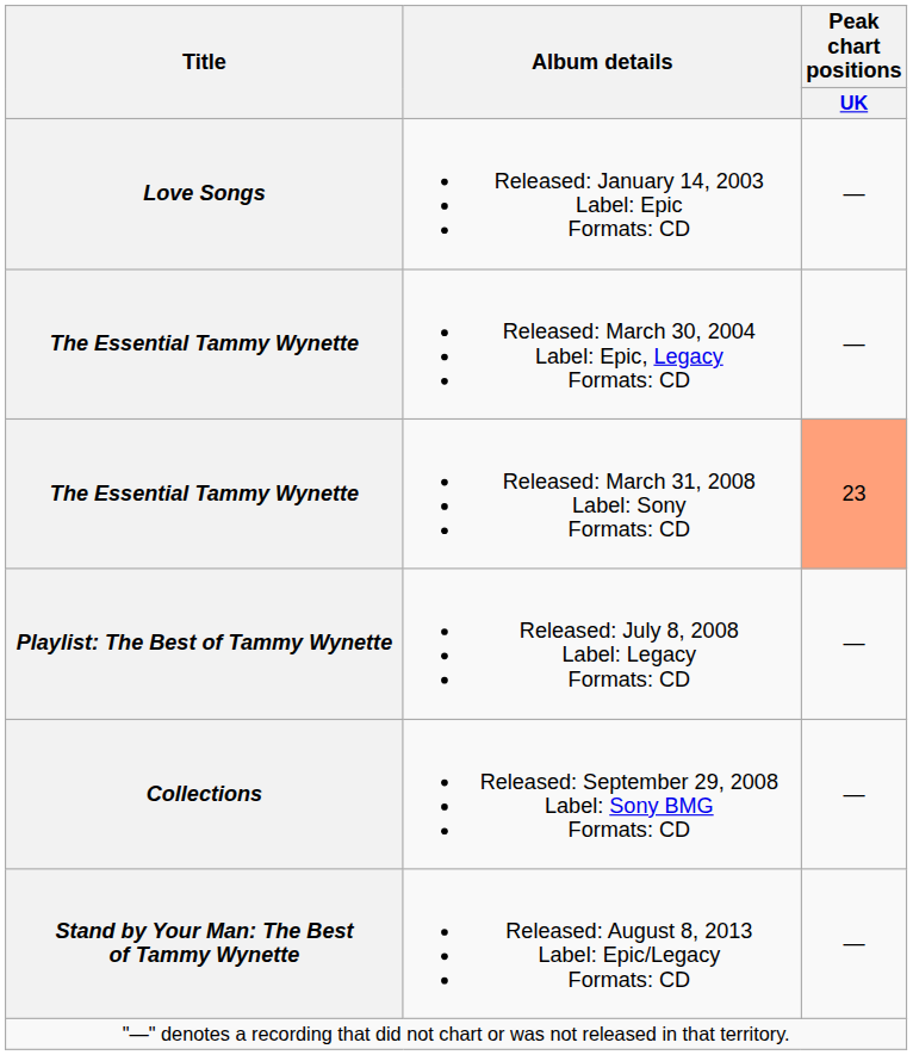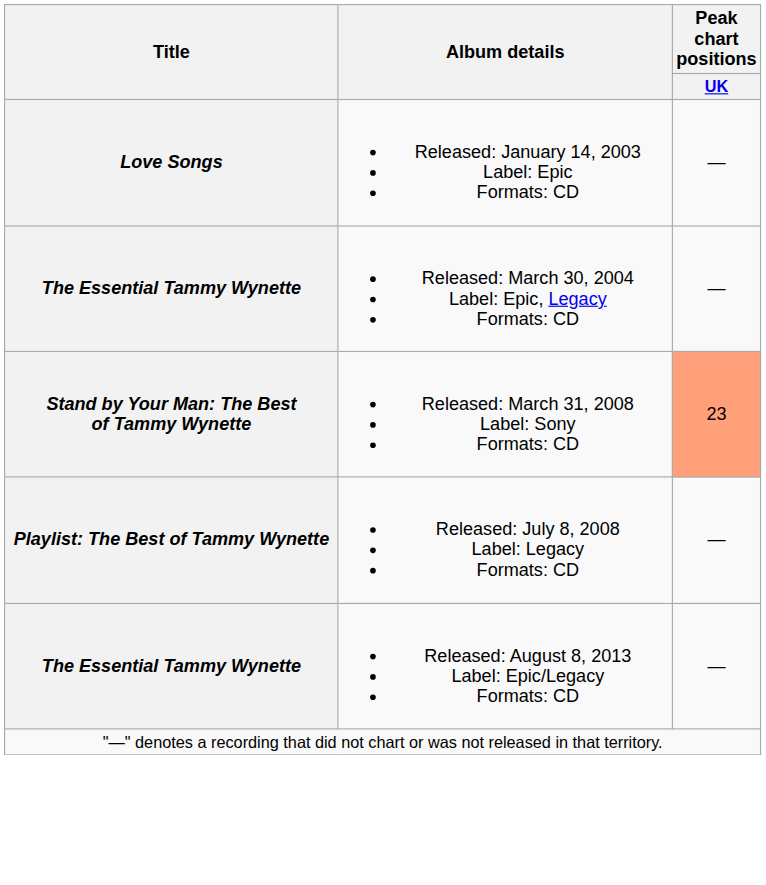 <table class="wikitable plainrowheaders" style="text-align:center;">
 <tr>
 <th scope="col" rowspan="2" style="width:18em;">Title</th>
 <th scope="col" rowspan="2" style="width:18em;">Album details</th>
 <th scope="col" colspan="1">Peak<br>chart<br>positions</th>
 </tr>
 <tr>
 <th scope="col" style="width:2em;font-size:90%;"><a href='#'>UK</a><br></th>
 </tr>
 <tr>
 <th scope="row"><em>Love Songs</em></th>
 <td><br><ul><li>Released: January 14, 2003</li><li>Label: Epic</li><li>Formats: CD</li></ul></td>
 <td>—</td>
 </tr>
 <tr>
 <th scope="row"><em>The Essential Tammy Wynette</em></th>
 <td><br><ul><li>Released: March 30, 2004</li><li>Label: Epic, <a href='#'>Legacy</a></li><li>Formats: CD</li></ul></td>
 <td>—</td>
 </tr>
 <tr>
-<th scope="row"><em>The Essential Tammy Wynette</em></th>
+<th scope="row"><em>Stand by Your Man: The Best<br>of Tammy Wynette</em></th>
 <td><br><ul><li>Released: March 31, 2008</li><li>Label: Sony</li><li>Formats: CD</li></ul></td>
 <td style="background: lightsalmon;">23</td>
 </tr>
 <tr>
 <th scope="row"><em>Playlist: The Best of Tammy Wynette</em></th>
 <td><br><ul><li>Released: July 8, 2008</li><li>Label: Legacy</li><li>Formats: CD</li></ul></td>
 <td>—</td>
 </tr>
 <tr>
-<th scope="row"><em>Collections</em></th>
-<td><br><ul><li>Released: September 29, 2008</li><li>Label: <a href='#'>Sony BMG</a></li><li>Formats: CD</li></ul></td>
-<td>—</td>
-</tr>
-<tr>
-<th scope="row"><em>Stand by Your Man: The Best<br>of Tammy Wynette</em></th>
+<th scope="row"><em>The Essential Tammy Wynette</em></th>
 <td><br><ul><li>Released: August 8, 2013</li><li>Label: Epic/Legacy</li><li>Formats: CD</li></ul></td>
 <td>—</td>
 </tr>
 <tr>
 <td colspan="3" style="font-size:90%">"—" denotes a recording that did not chart or was not released in that territory.</td>
 </tr>
 </table>
